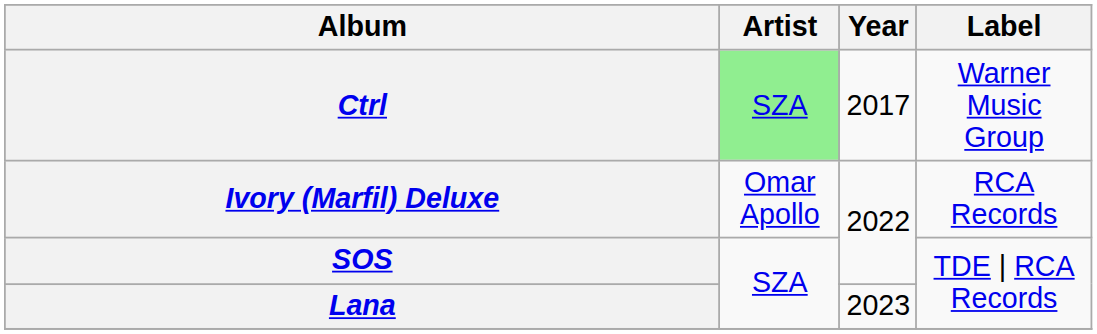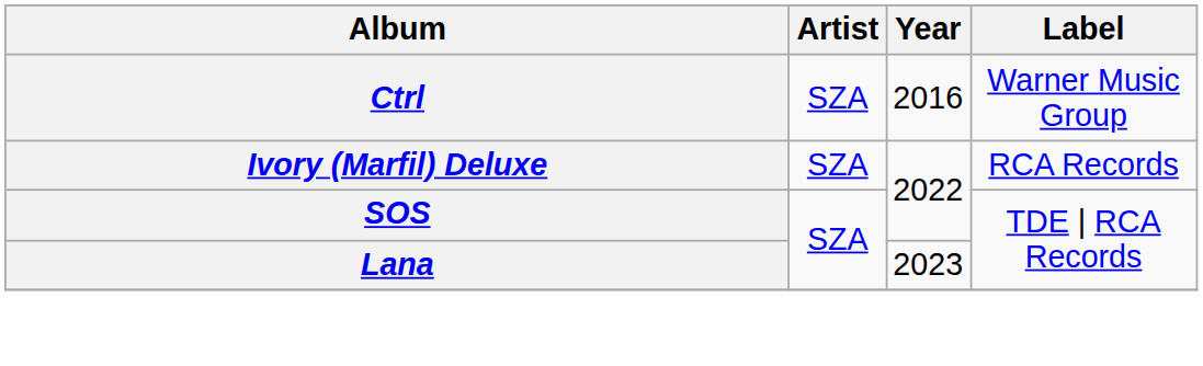 <table class="wikitable plainrowheaders" style="text-align:center;">
 <tr>
 <th scope="col" style="width:24.5em;">Album</th>
 <th scope="col">Artist</th>
 <th scope="col">Year</th>
 <th scope="col">Label</th>
 </tr>
 <tr>
 <th scope="row"><em><a href='#'>Ctrl</a></em></th>
-<td style="background: lightgreen;"><a href='#'>SZA</a></td>
-<td>2017</td>
+<td><a href='#'>SZA</a></td>
+<td>2016</td>
 <td><a href='#'>Warner Music Group</a></td>
 </tr>
 <tr>
 <th scope="row"><em><a href='#'>Ivory (Marfil) Deluxe</a></em></th>
-<td><a href='#'>Omar Apollo</a></td>
+<td><a href='#'>SZA</a></td>
 <td rowspan="2">2022</td>
 <td><a href='#'>RCA Records</a></td>
 </tr>
 <tr>
 <th scope="row"><em><a href='#'>SOS</a></em></th>
 <td rowspan="2"><a href='#'>SZA</a></td>
 <td rowspan="2"><a href='#'>TDE</a> | <a href='#'>RCA Records</a></td>
 </tr>
 <tr>
 <th scope="row"><em><a href='#'>Lana</a></em></th>
 <td>2023</td>
 </tr>
 <tr>
 </tr>
 </table>
